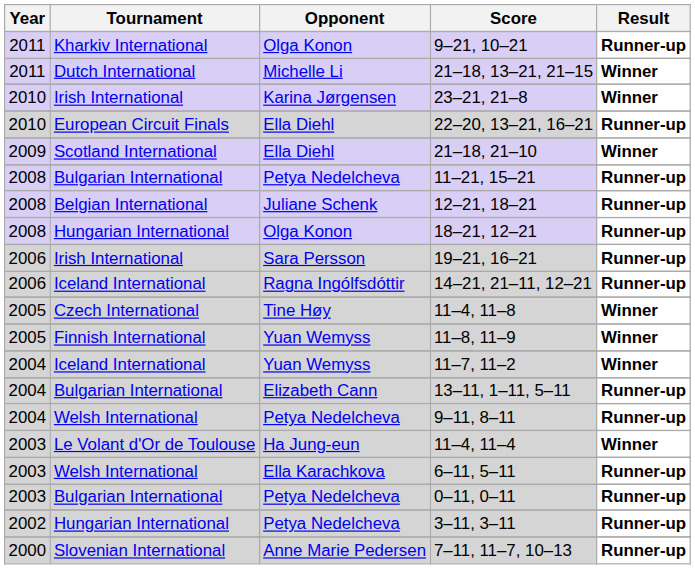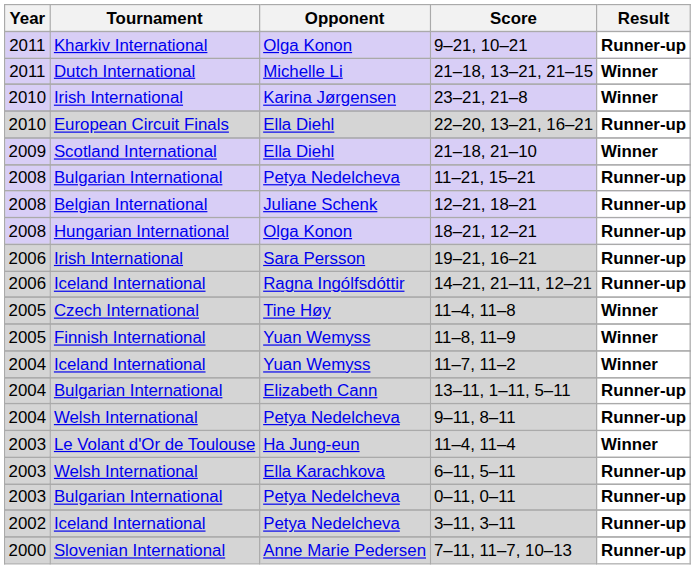 <table class="sortable wikitable" style="font-size: 90%;">
 <tr>
 <th>Year</th>
 <th>Tournament</th>
 <th>Opponent</th>
 <th>Score</th>
 <th>Result</th>
 </tr>
 <tr>
 </tr>
 <tr style="background:#D8CEF6">
 <td align="center">2011</td>
 <td align="left"><a href='#'>Kharkiv International</a></td>
 <td align="left"> <a href='#'>Olga Konon</a></td>
 <td align="left">9–21, 10–21</td>
 <td style="text-align:left; background:white"> <strong>Runner-up</strong></td>
 </tr>
 <tr>
 </tr>
 <tr style="background:#D8CEF6">
 <td align="center">2011</td>
 <td align="left"><a href='#'>Dutch International</a></td>
 <td align="left"> <a href='#'>Michelle Li</a></td>
 <td align="left">21–18, 13–21, 21–15</td>
 <td style="text-align:left; background:white"> <strong>Winner</strong></td>
 </tr>
 <tr>
 </tr>
 <tr style="background:#D8CEF6">
 <td align="center">2010</td>
 <td align="left"><a href='#'>Irish International</a></td>
 <td align="left"> <a href='#'>Karina Jørgensen</a></td>
 <td align="left">23–21, 21–8</td>
 <td style="text-align:left; background:white"> <strong>Winner</strong></td>
 </tr>
 <tr>
 </tr>
 <tr style="background:#D5D5D5">
 <td align="center">2010</td>
 <td align="left"><a href='#'>European Circuit Finals</a></td>
 <td align="left"> <a href='#'>Ella Diehl</a></td>
 <td align="left">22–20, 13–21, 16–21</td>
 <td style="text-align:left; background:white"> <strong>Runner-up</strong></td>
 </tr>
 <tr>
 </tr>
 <tr style="background:#D8CEF6">
 <td align="center">2009</td>
 <td align="left"><a href='#'>Scotland International</a></td>
 <td align="left"> <a href='#'>Ella Diehl</a></td>
 <td align="left">21–18, 21–10</td>
 <td style="text-align:left; background:white"> <strong>Winner</strong></td>
 </tr>
 <tr>
 </tr>
 <tr style="background:#D8CEF6">
 <td align="center">2008</td>
 <td align="left"><a href='#'>Bulgarian International</a></td>
 <td align="left"> <a href='#'>Petya Nedelcheva</a></td>
 <td align="left">11–21, 15–21</td>
 <td style="text-align:left; background:white"> <strong>Runner-up</strong></td>
 </tr>
 <tr>
 </tr>
 <tr style="background:#D8CEF6">
 <td align="center">2008</td>
 <td align="left"><a href='#'>Belgian International</a></td>
 <td align="left"> <a href='#'>Juliane Schenk</a></td>
 <td align="left">12–21, 18–21</td>
 <td style="text-align:left; background:white"> <strong>Runner-up</strong></td>
 </tr>
 <tr>
 </tr>
 <tr style="background:#D8CEF6">
 <td align="center">2008</td>
 <td align="left"><a href='#'>Hungarian International</a></td>
 <td align="left"> <a href='#'>Olga Konon</a></td>
 <td align="left">18–21, 12–21</td>
 <td style="text-align:left; background:white"> <strong>Runner-up</strong></td>
 </tr>
 <tr>
 </tr>
 <tr style="background:#D5D5D5">
 <td align="center">2006</td>
 <td align="left"><a href='#'>Irish International</a></td>
 <td align="left"> <a href='#'>Sara Persson</a></td>
 <td align="left">19–21, 16–21</td>
 <td style="text-align:left; background:white"> <strong>Runner-up</strong></td>
 </tr>
 <tr>
 </tr>
 <tr style="background:#D5D5D5">
 <td align="center">2006</td>
 <td align="left"><a href='#'>Iceland International</a></td>
 <td align="left"> <a href='#'>Ragna Ingólfsdóttir</a></td>
 <td align="left">14–21, 21–11, 12–21</td>
 <td style="text-align:left; background:white"> <strong>Runner-up</strong></td>
 </tr>
 <tr>
 </tr>
 <tr style="background:#D5D5D5">
 <td align="center">2005</td>
 <td align="left"><a href='#'>Czech International</a></td>
 <td align="left"> <a href='#'>Tine Høy</a></td>
 <td align="left">11–4, 11–8</td>
 <td style="text-align:left; background:white"> <strong>Winner</strong></td>
 </tr>
 <tr>
 </tr>
 <tr style="background:#D5D5D5">
 <td align="center">2005</td>
 <td align="left"><a href='#'>Finnish International</a></td>
 <td align="left"> <a href='#'>Yuan Wemyss</a></td>
 <td align="left">11–8, 11–9</td>
 <td style="text-align:left; background:white"> <strong>Winner</strong></td>
 </tr>
 <tr>
 </tr>
 <tr style="background:#D5D5D5">
 <td align="center">2004</td>
 <td align="left"><a href='#'>Iceland International</a></td>
 <td align="left"> <a href='#'>Yuan Wemyss</a></td>
 <td align="left">11–7, 11–2</td>
 <td style="text-align:left; background:white"> <strong>Winner</strong></td>
 </tr>
 <tr>
 </tr>
 <tr style="background:#D5D5D5">
 <td align="center">2004</td>
 <td align="left"><a href='#'>Bulgarian International</a></td>
 <td align="left"> <a href='#'>Elizabeth Cann</a></td>
 <td align="left">13–11, 1–11, 5–11</td>
 <td style="text-align:left; background:white"> <strong>Runner-up</strong></td>
 </tr>
 <tr>
 </tr>
 <tr style="background:#D5D5D5">
 <td align="center">2004</td>
 <td align="left"><a href='#'>Welsh International</a></td>
 <td align="left"> <a href='#'>Petya Nedelcheva</a></td>
 <td align="left">9–11, 8–11</td>
 <td style="text-align:left; background:white"> <strong>Runner-up</strong></td>
 </tr>
 <tr>
 </tr>
 <tr style="background:#D5D5D5">
 <td align="center">2003</td>
 <td align="left"><a href='#'>Le Volant d'Or de Toulouse</a></td>
 <td align="left"> <a href='#'>Ha Jung-eun</a></td>
 <td align="left">11–4, 11–4</td>
 <td style="text-align:left; background:white"> <strong>Winner</strong></td>
 </tr>
 <tr>
 </tr>
 <tr style="background:#D5D5D5">
 <td align="center">2003</td>
 <td align="left"><a href='#'>Welsh International</a></td>
 <td align="left"> <a href='#'>Ella Karachkova</a></td>
 <td align="left">6–11, 5–11</td>
 <td style="text-align:left; background:white"> <strong>Runner-up</strong></td>
 </tr>
 <tr>
 </tr>
 <tr style="background:#D5D5D5">
 <td align="center">2003</td>
 <td align="left"><a href='#'>Bulgarian International</a></td>
 <td align="left"> <a href='#'>Petya Nedelcheva</a></td>
 <td align="left">0–11, 0–11</td>
 <td style="text-align:left; background:white"> <strong>Runner-up</strong></td>
 </tr>
 <tr>
 </tr>
 <tr style="background:#D5D5D5">
 <td align="center">2002</td>
-<td align="left"><a href='#'>Hungarian International</a></td>
+<td align="left"><a href='#'>Iceland International</a></td>
 <td align="left"> <a href='#'>Petya Nedelcheva</a></td>
 <td align="left">3–11, 3–11</td>
 <td style="text-align:left; background:white"> <strong>Runner-up</strong></td>
 </tr>
 <tr>
 </tr>
 <tr style="background:#D5D5D5">
 <td align="center">2000</td>
 <td align="left"><a href='#'>Slovenian International</a></td>
 <td align="left"> <a href='#'>Anne Marie Pedersen</a></td>
 <td align="left">7–11, 11–7, 10–13</td>
 <td style="text-align:left; background:white"> <strong>Runner-up</strong></td>
 </tr>
 </table>
